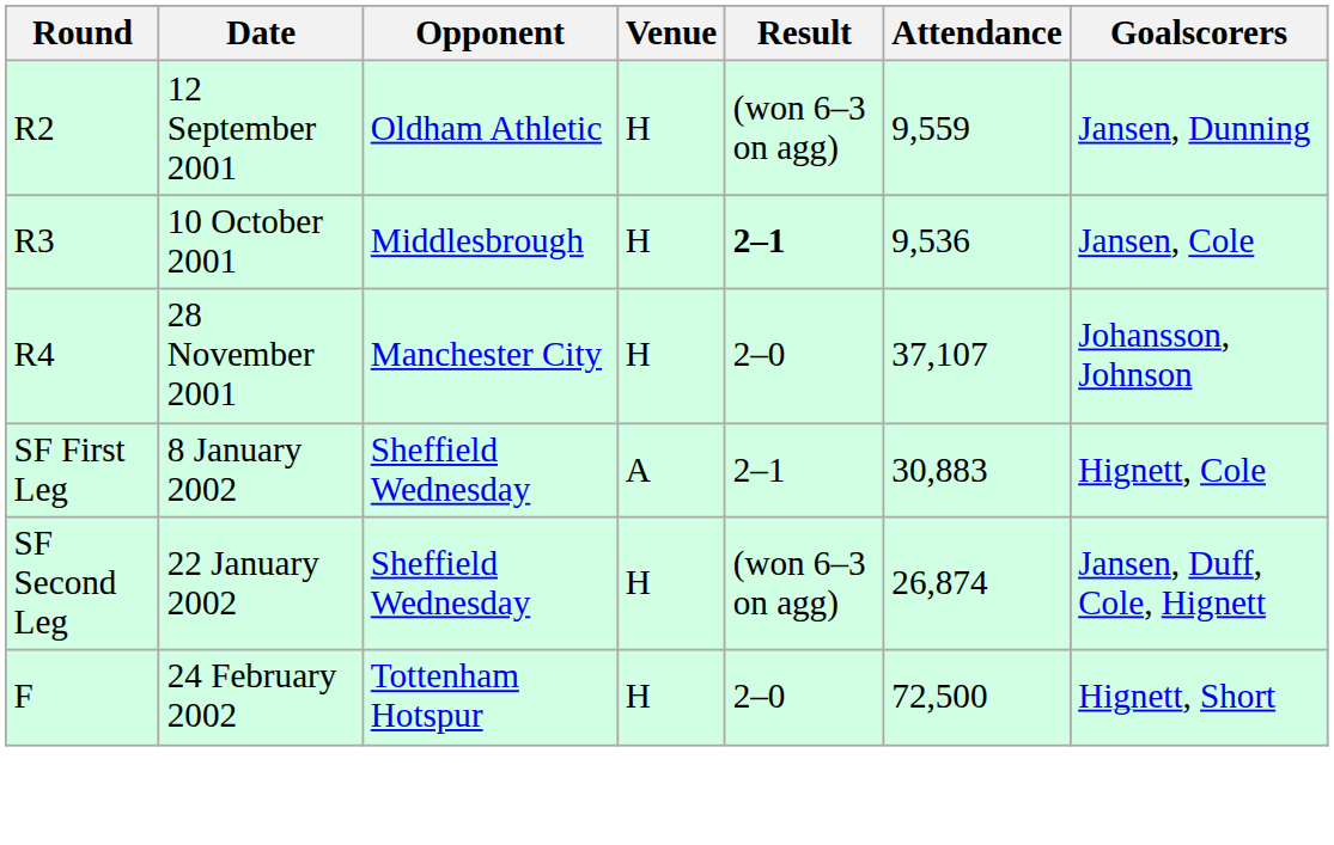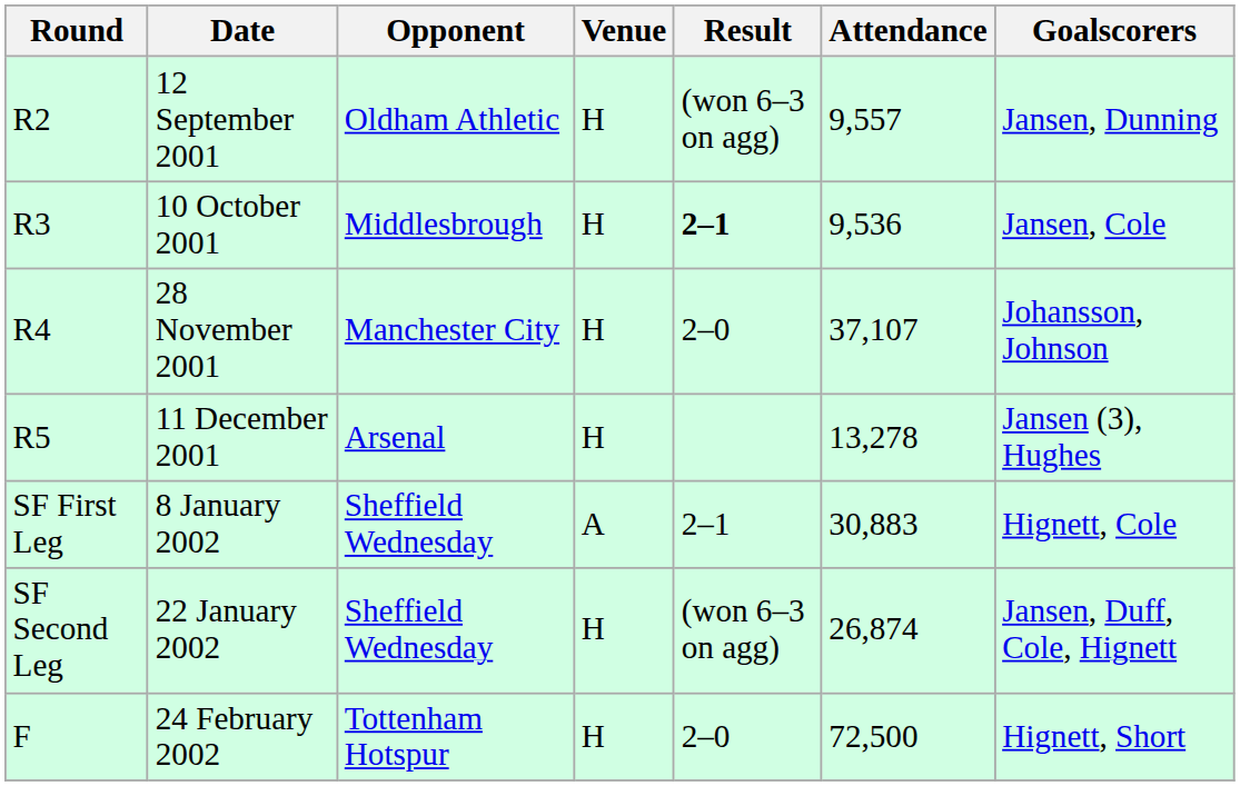 <table class="wikitable">
 <tr>
 <th>Round</th>
 <th>Date</th>
 <th>Opponent</th>
 <th>Venue</th>
 <th>Result</th>
 <th>Attendance</th>
 <th>Goalscorers</th>
 </tr>
 <tr style="background-color: #d0ffe3;">
 <td>R2</td>
 <td>12 September 2001</td>
 <td><a href='#'>Oldham Athletic</a></td>
 <td>H</td>
 <td> (won 6–3 on agg)</td>
-<td>9,559</td>
+<td>9,557</td>
 <td><a href='#'>Jansen</a>, <a href='#'>Dunning</a></td>
 </tr>
 <tr style="background-color: #d0ffe3;">
 <td>R3</td>
 <td>10 October 2001</td>
 <td><a href='#'>Middlesbrough</a></td>
 <td>H</td>
 <td><strong>2–1 </strong></td>
 <td>9,536</td>
 <td><a href='#'>Jansen</a>, <a href='#'>Cole</a></td>
 </tr>
 <tr style="background-color: #d0ffe3;">
 <td>R4</td>
 <td>28 November 2001</td>
 <td><a href='#'>Manchester City</a></td>
 <td>H</td>
 <td>2–0</td>
 <td>37,107</td>
 <td><a href='#'>Johansson</a>, <a href='#'>Johnson</a></td>
+</tr>
+<tr style="background-color: #d0ffe3;">
+<td>R5</td>
+<td>11 December 2001</td>
+<td><a href='#'>Arsenal</a></td>
+<td>H</td>
+<td></td>
+<td>13,278</td>
+<td><a href='#'>Jansen</a> (3), <a href='#'>Hughes</a></td>
 </tr>
 <tr style="background-color: #d0ffe3;">
 <td>SF First Leg</td>
 <td>8 January 2002</td>
 <td><a href='#'>Sheffield Wednesday</a></td>
 <td>A</td>
 <td>2–1</td>
 <td>30,883</td>
 <td><a href='#'>Hignett</a>, <a href='#'>Cole</a></td>
 </tr>
 <tr style="background-color: #d0ffe3;">
 <td>SF Second Leg</td>
 <td>22 January 2002</td>
 <td><a href='#'>Sheffield Wednesday</a></td>
 <td>H</td>
 <td> (won 6–3 on agg)</td>
 <td>26,874</td>
 <td><a href='#'>Jansen</a>, <a href='#'>Duff</a>, <a href='#'>Cole</a>, <a href='#'>Hignett</a></td>
 </tr>
 <tr style="background-color: #d0ffe3;">
 <td>F</td>
 <td>24 February 2002</td>
 <td><a href='#'>Tottenham Hotspur</a></td>
 <td>H</td>
 <td>2–0</td>
 <td>72,500</td>
 <td><a href='#'>Hignett</a>, <a href='#'>Short</a></td>
 </tr>
 </table>
